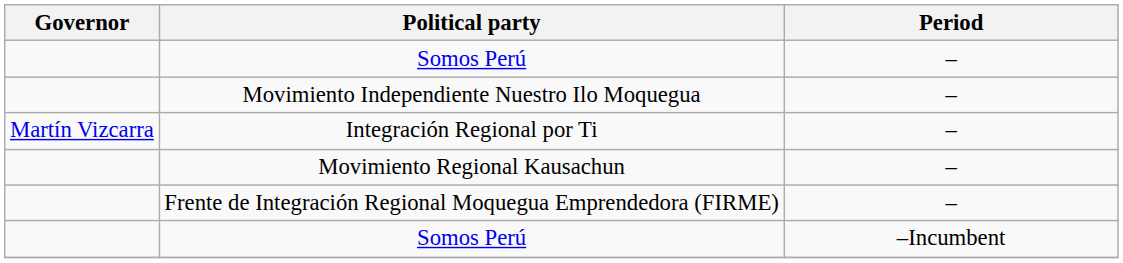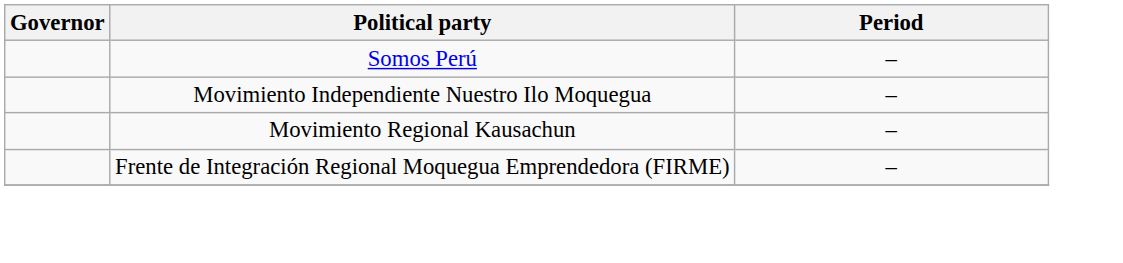 <table class=wikitable>
 <tr style="text-align:center; background:#e6e9ff;">
 <th>Governor</th>
 <th>Political party</th>
 <th width=30%>Period<br></th>
 </tr>
 <tr>
 <td align="center"></td>
 <td align="center"><a href='#'>Somos Perú</a></td>
 <td align="center">–<br></td>
 </tr>
 <tr>
 <td align="center"></td>
 <td align="center">Movimiento Independiente Nuestro Ilo Moquegua</td>
 <td align="center">–<br></td>
 </tr>
 <tr>
-<td align="center"><a href='#'>Martín Vizcarra</a></td>
-<td align="center">Integración Regional por Ti</td>
-<td align="center">–<br></td>
-</tr>
-<tr>
 <td align="center"></td>
 <td align="center">Movimiento Regional Kausachun</td>
 <td align="center">–<br></td>
 </tr>
 <tr>
 <td align="center"></td>
 <td align="center">Frente de Integración Regional Moquegua Emprendedora (FIRME)</td>
 <td align="center">–<br></td>
 </tr>
 <tr>
-<td align="center"></td>
-<td align="center"><a href='#'>Somos Perú</a></td>
-<td align="center">–Incumbent<br></td>
-</tr>
-<tr>
 </tr>
 </table>
